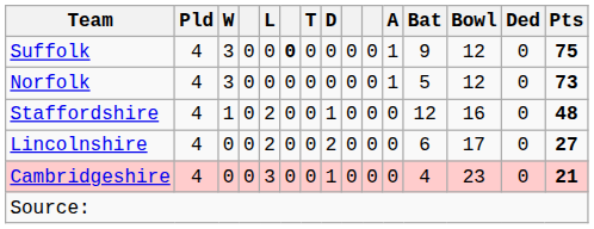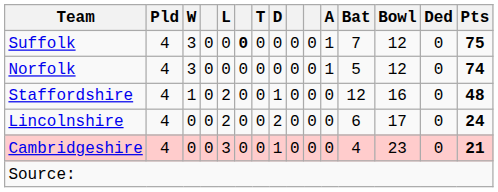 <table class="wikitable" style="text-align:center">
 <tr>
 <th>Team</th>
 <th>Pld</th>
 <th>W</th>
 <th></th>
 <th>L</th>
 <th></th>
 <th>T</th>
 <th>D</th>
 <th></th>
 <th></th>
 <th>A</th>
 <th>Bat</th>
 <th>Bowl</th>
 <th>Ded</th>
 <th>Pts</th>
 </tr>
 <tr>
 <td align=left><a href='#'>Suffolk</a></td>
 <td>4</td>
 <td>3</td>
 <td>0</td>
 <td>0</td>
 <td><strong>0</strong></td>
 <td>0</td>
 <td>0</td>
 <td>0</td>
 <td>0</td>
 <td>1</td>
-<td>9</td>
+<td>7</td>
 <td>12</td>
 <td>0</td>
 <td><strong>75</strong></td>
 </tr>
 <tr>
 <td align=left><a href='#'>Norfolk</a></td>
 <td>4</td>
 <td>3</td>
 <td>0</td>
 <td>0</td>
 <td>0</td>
 <td>0</td>
 <td>0</td>
 <td>0</td>
 <td>0</td>
 <td>1</td>
 <td>5</td>
 <td>12</td>
 <td>0</td>
-<td><strong>73</strong></td>
+<td><strong>74</strong></td>
 </tr>
 <tr>
 <td align=left><a href='#'>Staffordshire</a></td>
 <td>4</td>
 <td>1</td>
 <td>0</td>
 <td>2</td>
 <td>0</td>
 <td>0</td>
 <td>1</td>
 <td>0</td>
 <td>0</td>
 <td>0</td>
 <td>12</td>
 <td>16</td>
 <td>0</td>
 <td><strong>48</strong></td>
 </tr>
 <tr>
 <td align=left><a href='#'>Lincolnshire</a></td>
 <td>4</td>
 <td>0</td>
 <td>0</td>
 <td>2</td>
 <td>0</td>
 <td>0</td>
 <td>2</td>
 <td>0</td>
 <td>0</td>
 <td>0</td>
 <td>6</td>
 <td>17</td>
 <td>0</td>
-<td><strong>27</strong></td>
+<td><strong>24</strong></td>
 </tr>
 <tr style="background:#fcc">
 <td align=left><a href='#'>Cambridgeshire</a></td>
 <td>4</td>
 <td>0</td>
 <td>0</td>
 <td>3</td>
 <td>0</td>
 <td>0</td>
 <td>1</td>
 <td>0</td>
 <td>0</td>
 <td>0</td>
 <td>4</td>
 <td>23</td>
 <td>0</td>
 <td><strong>21</strong></td>
 </tr>
 <tr>
 <td colspan=15 align="left">Source:</td>
 </tr>
 </table>
